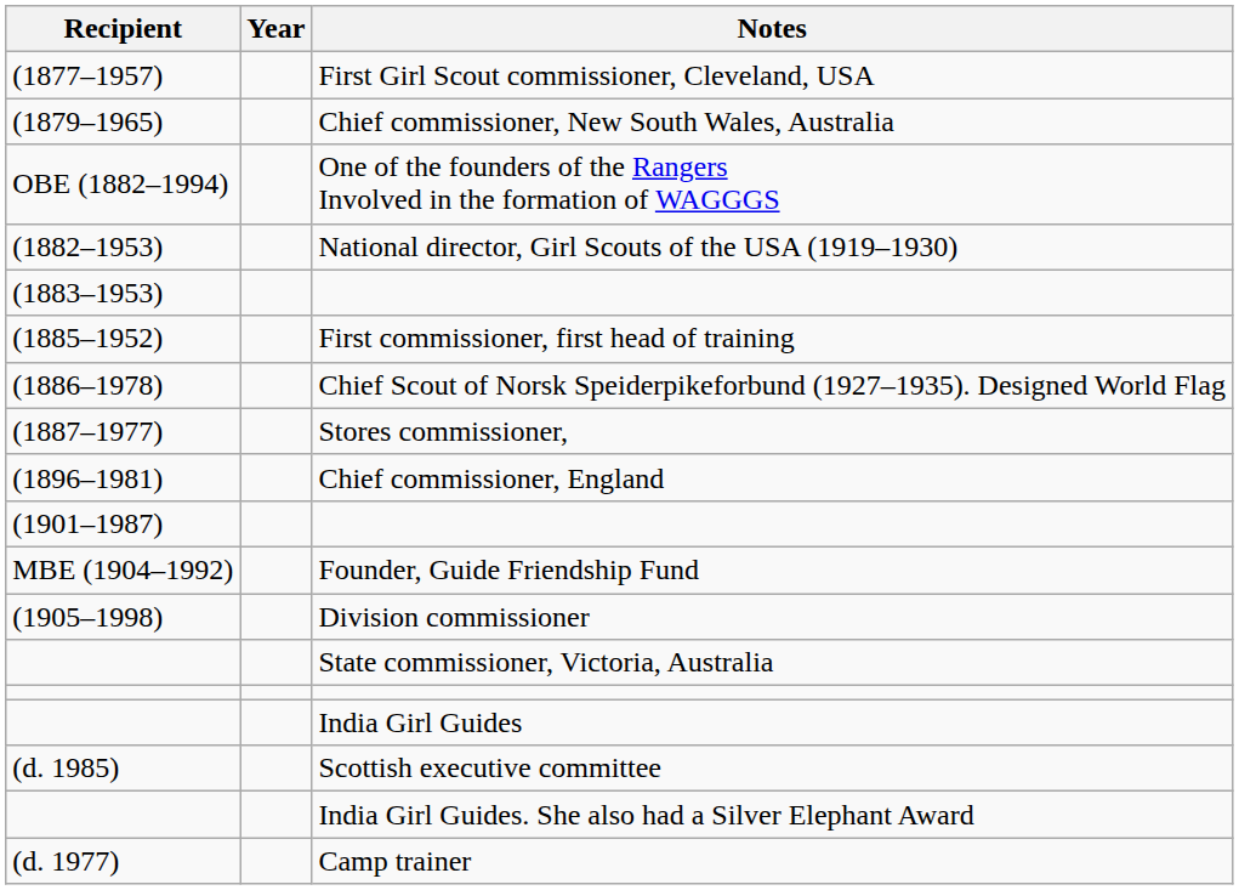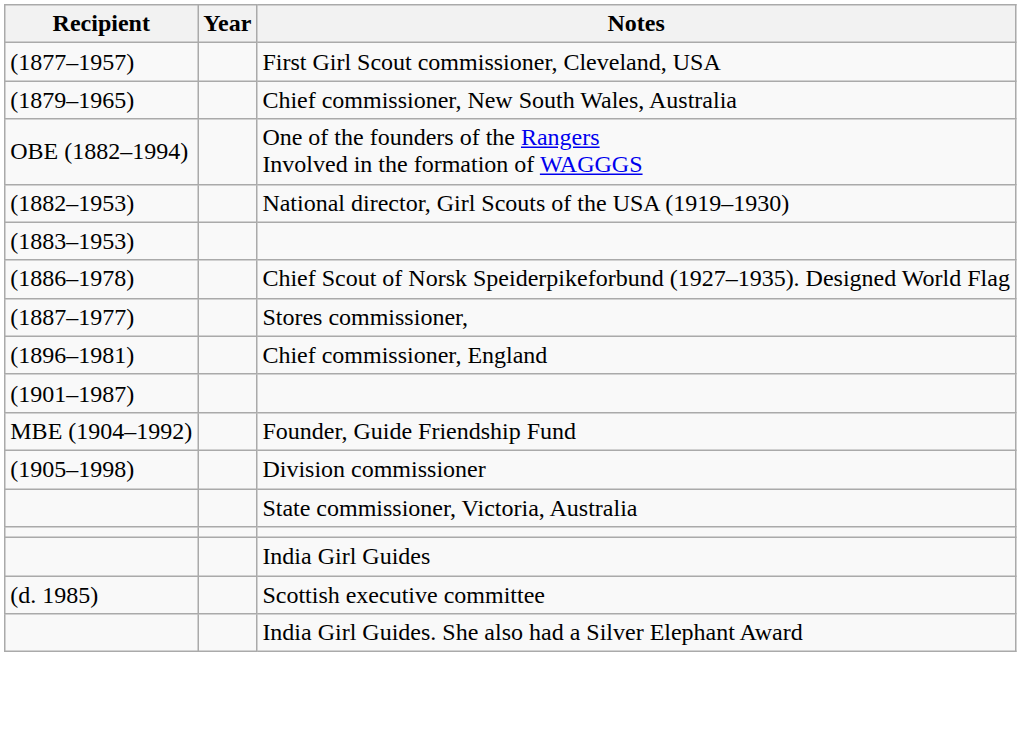 <table class="wikitable sortable">
 <tr>
 <th>Recipient</th>
 <th>Year</th>
 <th>Notes</th>
 </tr>
 <tr>
 <td> (1877–1957)</td>
 <td align=right></td>
 <td>First Girl Scout commissioner, Cleveland, USA</td>
 </tr>
 <tr>
 <td> (1879–1965)</td>
 <td align=right></td>
 <td>Chief commissioner, New South Wales, Australia</td>
 </tr>
 <tr>
 <td> OBE (1882–1994)</td>
 <td align=right></td>
 <td>One of the founders of the <a href='#'>Rangers</a><br>Involved in the formation of <a href='#'>WAGGGS</a></td>
 </tr>
 <tr>
 <td> (1882–1953)</td>
 <td align=right></td>
 <td>National director, Girl Scouts of the USA (1919–1930)</td>
 </tr>
 <tr>
 <td> (1883–1953)</td>
 <td align=right></td>
 <td></td>
-</tr>
-<tr>
-<td> (1885–1952)</td>
-<td align=right></td>
-<td>First commissioner, first head of training</td>
 </tr>
 <tr>
 <td> (1886–1978)</td>
 <td align=right></td>
 <td>Chief Scout of Norsk Speiderpikeforbund (1927–1935). Designed World Flag</td>
 </tr>
 <tr>
 <td> (1887–1977)</td>
 <td align=right></td>
 <td>Stores commissioner,</td>
 </tr>
 <tr>
 <td> (1896–1981)</td>
 <td align=right></td>
 <td>Chief commissioner, England</td>
 </tr>
 <tr>
 <td> (1901–1987)</td>
 <td align=right></td>
 <td></td>
 </tr>
 <tr>
 <td> MBE (1904–1992)</td>
 <td align=right></td>
 <td>Founder, Guide Friendship Fund</td>
 </tr>
 <tr>
 <td> (1905–1998)</td>
 <td align=right></td>
 <td>Division commissioner</td>
 </tr>
 <tr>
 <td></td>
 <td align=right></td>
 <td>State commissioner, Victoria, Australia</td>
 </tr>
 <tr>
 <td></td>
 <td align=right></td>
 <td></td>
 </tr>
 <tr>
 <td></td>
 <td align=right></td>
 <td>India Girl Guides</td>
 </tr>
 <tr>
 <td> (d. 1985)</td>
 <td align=right></td>
 <td>Scottish executive committee</td>
 </tr>
 <tr>
 <td></td>
 <td align=right></td>
 <td>India Girl Guides. She also had a Silver Elephant Award</td>
 </tr>
-<tr>
-<td> (d. 1977)</td>
-<td align=right></td>
-<td>Camp trainer</td>
-</tr>
 </table>
